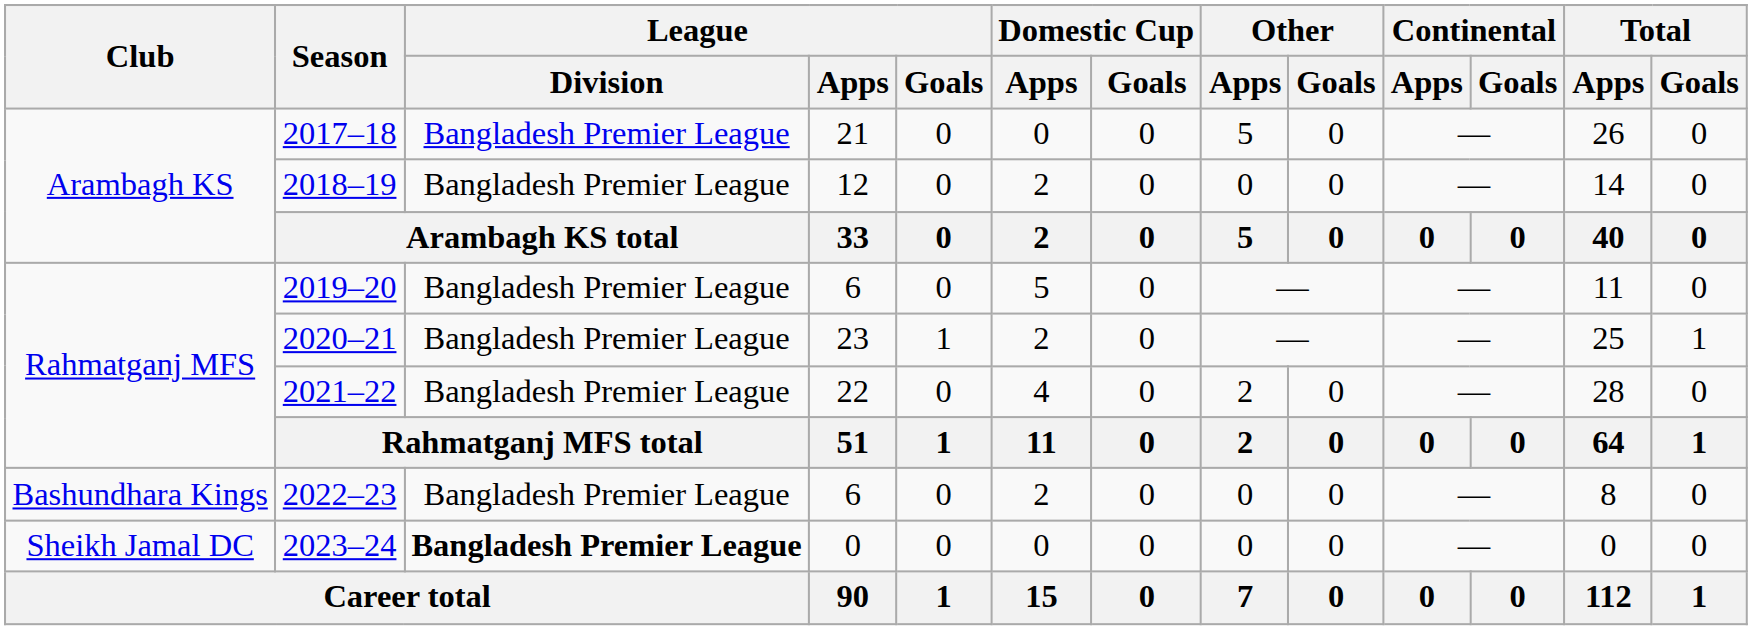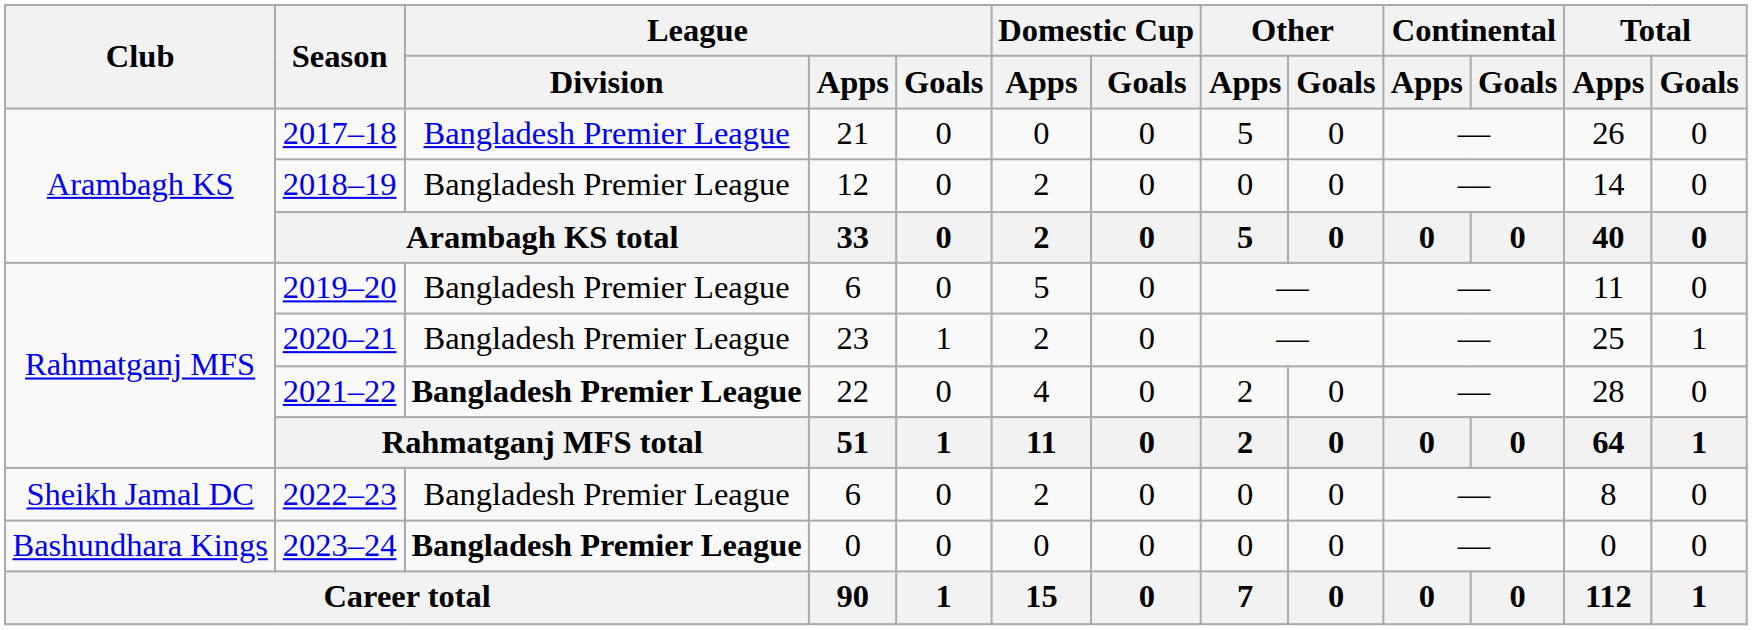 <table class="wikitable" style="text-align:center">
 <tr>
 <th rowspan="2">Club</th>
 <th rowspan="2">Season</th>
 <th colspan="3">League</th>
 <th colspan="2">Domestic Cup</th>
 <th colspan="2">Other</th>
 <th colspan="2">Continental</th>
 <th colspan="2">Total</th>
 </tr>
 <tr>
 <th>Division</th>
 <th>Apps</th>
 <th>Goals</th>
 <th>Apps</th>
 <th>Goals</th>
 <th>Apps</th>
 <th>Goals</th>
 <th>Apps</th>
 <th>Goals</th>
 <th>Apps</th>
 <th>Goals</th>
 </tr>
 <tr>
 <td rowspan=3><a href='#'>Arambagh KS</a></td>
 <td><a href='#'>2017–18</a></td>
 <td><a href='#'>Bangladesh Premier League</a></td>
 <td>21</td>
 <td>0</td>
 <td>0</td>
 <td>0</td>
 <td>5</td>
 <td>0</td>
 <td colspan="2">—</td>
 <td>26</td>
 <td>0</td>
 </tr>
 <tr>
 <td><a href='#'>2018–19</a></td>
 <td>Bangladesh Premier League</td>
 <td>12</td>
 <td>0</td>
 <td>2</td>
 <td>0</td>
 <td>0</td>
 <td>0</td>
 <td colspan="2">—</td>
 <td>14</td>
 <td>0</td>
 </tr>
 <tr>
 <th colspan="2"><strong>Arambagh KS total</strong></th>
 <th>33</th>
 <th>0</th>
 <th>2</th>
 <th>0</th>
 <th>5</th>
 <th>0</th>
 <th>0</th>
 <th>0</th>
 <th>40</th>
 <th>0</th>
 </tr>
 <tr>
 <td rowspan=4><a href='#'>Rahmatganj MFS</a></td>
 <td><a href='#'>2019–20</a></td>
 <td>Bangladesh Premier League</td>
 <td>6</td>
 <td>0</td>
 <td>5</td>
 <td>0</td>
 <td colspan="2">—</td>
 <td colspan="2">—</td>
 <td>11</td>
 <td>0</td>
 </tr>
 <tr>
 <td><a href='#'>2020–21</a></td>
 <td>Bangladesh Premier League</td>
 <td>23</td>
 <td>1</td>
 <td>2</td>
 <td>0</td>
 <td colspan="2">—</td>
 <td colspan="2">—</td>
 <td>25</td>
 <td>1</td>
 </tr>
 <tr>
 <td><a href='#'>2021–22</a></td>
-<td>Bangladesh Premier League</td>
+<td><strong>Bangladesh Premier League</strong></td>
 <td>22</td>
 <td>0</td>
 <td>4</td>
 <td>0</td>
 <td>2</td>
 <td>0</td>
 <td colspan="2">—</td>
 <td>28</td>
 <td>0</td>
 </tr>
 <tr>
 <th colspan="2"><strong>Rahmatganj MFS total</strong></th>
 <th>51</th>
 <th>1</th>
 <th>11</th>
 <th>0</th>
 <th>2</th>
 <th>0</th>
 <th>0</th>
 <th>0</th>
 <th>64</th>
 <th>1</th>
 </tr>
 <tr>
-<td><a href='#'>Bashundhara Kings</a></td>
+<td><a href='#'>Sheikh Jamal DC</a></td>
 <td><a href='#'>2022–23</a></td>
 <td>Bangladesh Premier League</td>
 <td>6</td>
 <td>0</td>
 <td>2</td>
 <td>0</td>
 <td>0</td>
 <td>0</td>
 <td colspan="2">—</td>
 <td>8</td>
 <td>0</td>
 </tr>
 <tr>
-<td><a href='#'>Sheikh Jamal DC</a></td>
+<td><a href='#'>Bashundhara Kings</a></td>
 <td><a href='#'>2023–24</a></td>
 <td><strong>Bangladesh Premier League</strong></td>
 <td>0</td>
 <td>0</td>
 <td>0</td>
 <td>0</td>
 <td>0</td>
 <td>0</td>
 <td colspan="2">—</td>
 <td>0</td>
 <td>0</td>
 </tr>
 <tr>
 <th colspan="3">Career total</th>
 <th>90</th>
 <th>1</th>
 <th>15</th>
 <th>0</th>
 <th>7</th>
 <th>0</th>
 <th>0</th>
 <th>0</th>
 <th>112</th>
 <th>1</th>
 </tr>
 </table>
